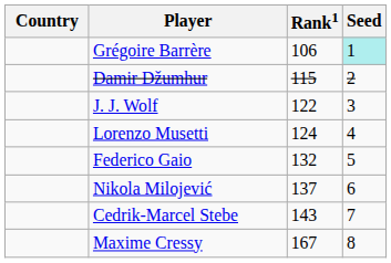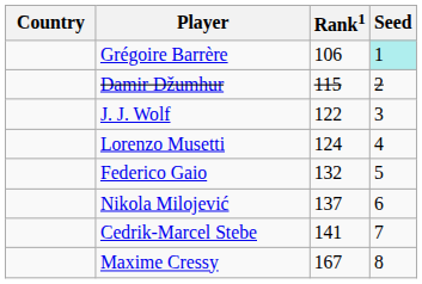 <table class="sortable wikitable">
 <tr>
 <th width="70">Country</th>
 <th width="175">Player</th>
 <th>Rank<sup>1</sup></th>
 <th>Seed</th>
 </tr>
 <tr>
 <td></td>
 <td><a href='#'>Grégoire Barrère</a></td>
 <td>106</td>
 <td style="background: paleturquoise;">1</td>
 </tr>
 <tr>
 <td><s></s></td>
 <td><s><a href='#'>Damir Džumhur</a></s></td>
 <td><s>115</s></td>
 <td><s>2</s></td>
 </tr>
 <tr>
 <td></td>
 <td><a href='#'>J. J. Wolf</a></td>
 <td>122</td>
 <td>3</td>
 </tr>
 <tr>
 <td></td>
 <td><a href='#'>Lorenzo Musetti</a></td>
 <td>124</td>
 <td>4</td>
 </tr>
 <tr>
 <td></td>
 <td><a href='#'>Federico Gaio</a></td>
 <td>132</td>
 <td>5</td>
 </tr>
 <tr>
 <td></td>
 <td><a href='#'>Nikola Milojević</a></td>
 <td>137</td>
 <td>6</td>
 </tr>
 <tr>
 <td></td>
 <td><a href='#'>Cedrik-Marcel Stebe</a></td>
-<td>143</td>
+<td>141</td>
 <td>7</td>
 </tr>
 <tr>
 <td></td>
 <td><a href='#'>Maxime Cressy</a></td>
 <td>167</td>
 <td>8</td>
 </tr>
 </table>
